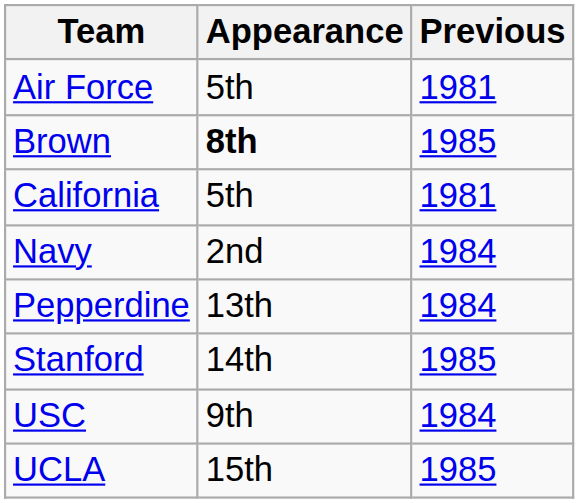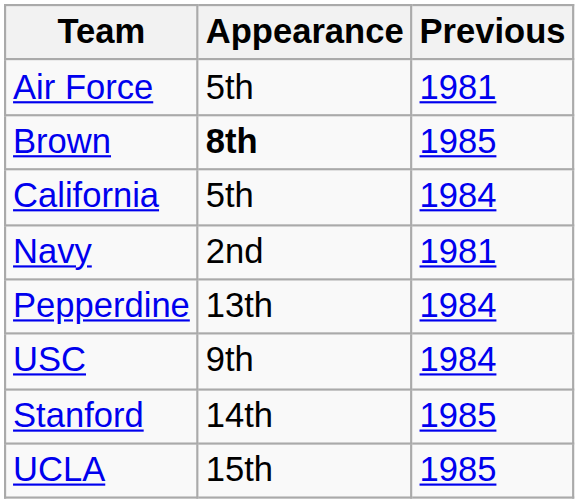 <table class="wikitable sortable">
 <tr>
 <th>Team</th>
 <th>Appearance</th>
 <th>Previous</th>
 </tr>
 <tr>
 <td><a href='#'>Air Force</a></td>
 <td>5th</td>
 <td><a href='#'>1981</a></td>
 </tr>
 <tr>
 <td><a href='#'>Brown</a></td>
 <td><strong>8th</strong></td>
 <td><a href='#'>1985</a></td>
 </tr>
 <tr>
 <td><a href='#'>California</a></td>
 <td>5th</td>
-<td><a href='#'>1981</a></td>
+<td><a href='#'>1984</a></td>
 </tr>
 <tr>
 <td><a href='#'>Navy</a></td>
 <td>2nd</td>
-<td><a href='#'>1984</a></td>
+<td><a href='#'>1981</a></td>
 </tr>
 <tr>
 <td><a href='#'>Pepperdine</a></td>
 <td>13th</td>
+<td><a href='#'>1984</a></td>
+</tr>
+<tr>
+<td><a href='#'>USC</a></td>
+<td>9th</td>
 <td><a href='#'>1984</a></td>
 </tr>
 <tr>
 <td><a href='#'>Stanford</a></td>
 <td>14th</td>
 <td><a href='#'>1985</a></td>
 </tr>
 <tr>
-<td><a href='#'>USC</a></td>
-<td>9th</td>
-<td><a href='#'>1984</a></td>
-</tr>
-<tr>
 <td><a href='#'>UCLA</a></td>
 <td>15th</td>
 <td><a href='#'>1985</a></td>
 </tr>
 </table>
